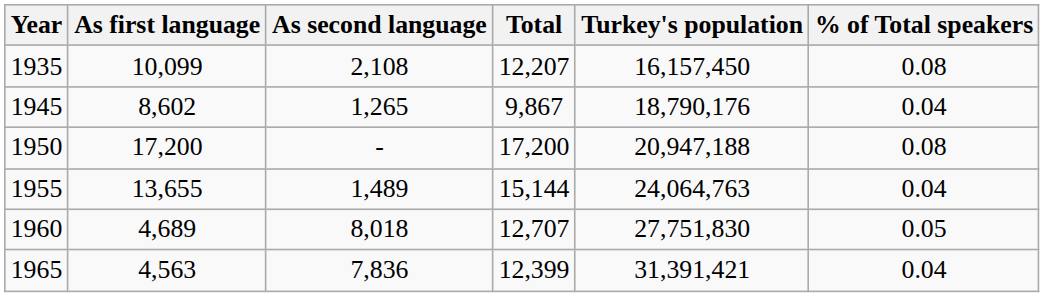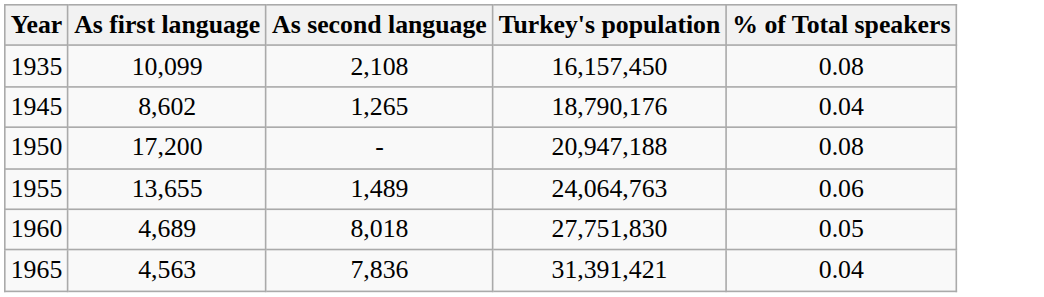 <table class="wikitable" style="text-align:center">
 <tr>
 <th>Year</th>
 <th>As first language</th>
 <th>As second language</th>
-<th>Total</th>
 <th>Turkey's population</th>
 <th>% of Total speakers</th>
 </tr>
 <tr>
 <td>1935</td>
 <td>10,099</td>
 <td>2,108</td>
-<td>12,207</td>
 <td>16,157,450</td>
 <td>0.08</td>
 </tr>
 <tr>
 <td>1945</td>
 <td>8,602</td>
 <td>1,265</td>
-<td>9,867</td>
 <td>18,790,176</td>
 <td>0.04</td>
 </tr>
 <tr>
 <td>1950</td>
 <td>17,200</td>
 <td>-</td>
-<td>17,200</td>
 <td>20,947,188</td>
 <td>0.08</td>
 </tr>
 <tr>
 <td>1955</td>
 <td>13,655</td>
 <td>1,489</td>
-<td>15,144</td>
 <td>24,064,763</td>
-<td>0.04</td>
+<td>0.06</td>
 </tr>
 <tr>
 <td>1960</td>
 <td>4,689</td>
 <td>8,018</td>
-<td>12,707</td>
 <td>27,751,830</td>
 <td>0.05</td>
 </tr>
 <tr>
 <td>1965</td>
 <td>4,563</td>
 <td>7,836</td>
-<td>12,399</td>
 <td>31,391,421</td>
 <td>0.04</td>
 </tr>
 </table>
